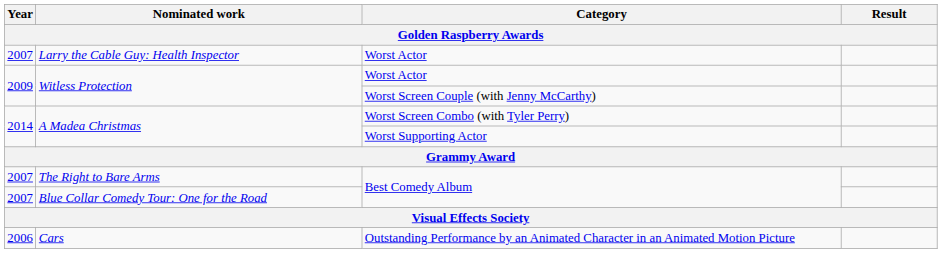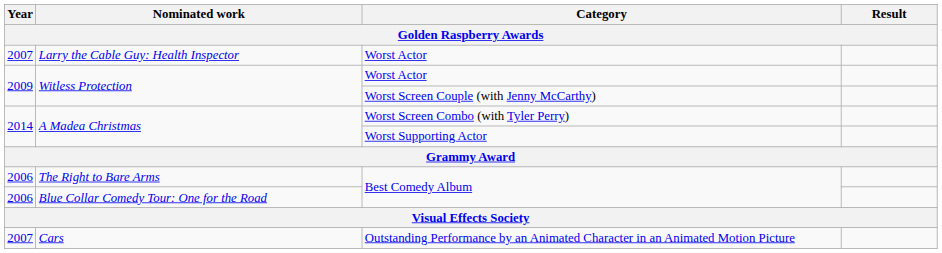 <table class=wikitable>
 <tr>
 <th scope="col" style="width:1em;">Year</th>
 <th scope="col" style="width:25em;">Nominated work</th>
 <th scope="col" style="width:37em;">Category</th>
 <th scope="col" style="width:7em;">Result</th>
 </tr>
 <tr>
 <th scope="col" colspan="6"><a href='#'>Golden Raspberry Awards</a></th>
 </tr>
 <tr>
 <td><a href='#'>2007</a></td>
 <td><em><a href='#'>Larry the Cable Guy: Health Inspector</a></em></td>
 <td><a href='#'>Worst Actor</a></td>
 <td></td>
 </tr>
 <tr>
 <td rowspan="2"><a href='#'>2009</a></td>
 <td rowspan="2"><em><a href='#'>Witless Protection</a></em></td>
 <td><a href='#'>Worst Actor</a></td>
 <td></td>
 </tr>
 <tr>
 <td><a href='#'>Worst Screen Couple</a> <span>(with <a href='#'>Jenny McCarthy</a>)</span></td>
 <td></td>
 </tr>
 <tr>
 <td rowspan="2"><a href='#'>2014</a></td>
 <td rowspan="2"><em><a href='#'>A Madea Christmas</a></em></td>
 <td><a href='#'>Worst Screen Combo</a> <span>(with <a href='#'>Tyler Perry</a>)</span></td>
 <td></td>
 </tr>
 <tr>
 <td><a href='#'>Worst Supporting Actor</a></td>
 <td></td>
 </tr>
 <tr>
 <th scope="col" colspan="6"><a href='#'>Grammy Award</a></th>
 </tr>
 <tr>
-<td><a href='#'>2007</a></td>
+<td><a href='#'>2006</a></td>
 <td><em><a href='#'>The Right to Bare Arms</a></em></td>
 <td rowspan="2"><a href='#'>Best Comedy Album</a></td>
 <td></td>
 </tr>
 <tr>
-<td><a href='#'>2007</a></td>
+<td><a href='#'>2006</a></td>
 <td><em><a href='#'>Blue Collar Comedy Tour: One for the Road</a></em></td>
 <td></td>
 </tr>
 <tr>
 <th scope="col" colspan="6"><a href='#'>Visual Effects Society</a></th>
 </tr>
 <tr>
-<td><a href='#'>2006</a></td>
+<td><a href='#'>2007</a></td>
 <td><em><a href='#'>Cars</a></em></td>
 <td><a href='#'>Outstanding Performance by an Animated Character in an Animated Motion Picture</a></td>
 <td></td>
 </tr>
 </table>
